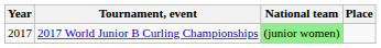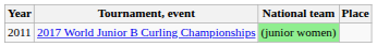 <table class="wikitable">
 <tr>
 <th scope="col">Year</th>
 <th scope="col">Tournament, event</th>
 <th scope="col">National team</th>
 <th scope="col">Place</th>
 </tr>
 <tr>
-<td>2017</td>
+<td>2011</td>
 <td><a href='#'>2017 World Junior B Curling Championships</a></td>
 <td style="background: lightgreen;"> (junior women)</td>
 <td></td>
 </tr>
 </table>
